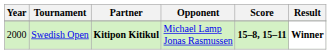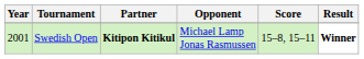 <table class="sortable wikitable" style="font-size: 90%;">
 <tr>
 <th>Year</th>
 <th>Tournament</th>
 <th>Partner</th>
 <th>Opponent</th>
 <th>Score</th>
 <th>Result</th>
 </tr>
 <tr>
 </tr>
 <tr style="background:#D4F1C5">
-<td align="center">2000</td>
+<td align="center">2001</td>
 <td align="left"><a href='#'>Swedish Open</a></td>
 <td align="left"><strong> Kitipon Kitikul</strong></td>
 <td align="left"> <a href='#'>Michael Lamp</a> <br>  <a href='#'>Jonas Rasmussen</a></td>
-<td align="left"><strong>15–8, 15–11</strong></td>
+<td align="left">15–8, 15–11</td>
 <td style="text-align:left; background:white"> <strong>Winner</strong></td>
 </tr>
 </table>
